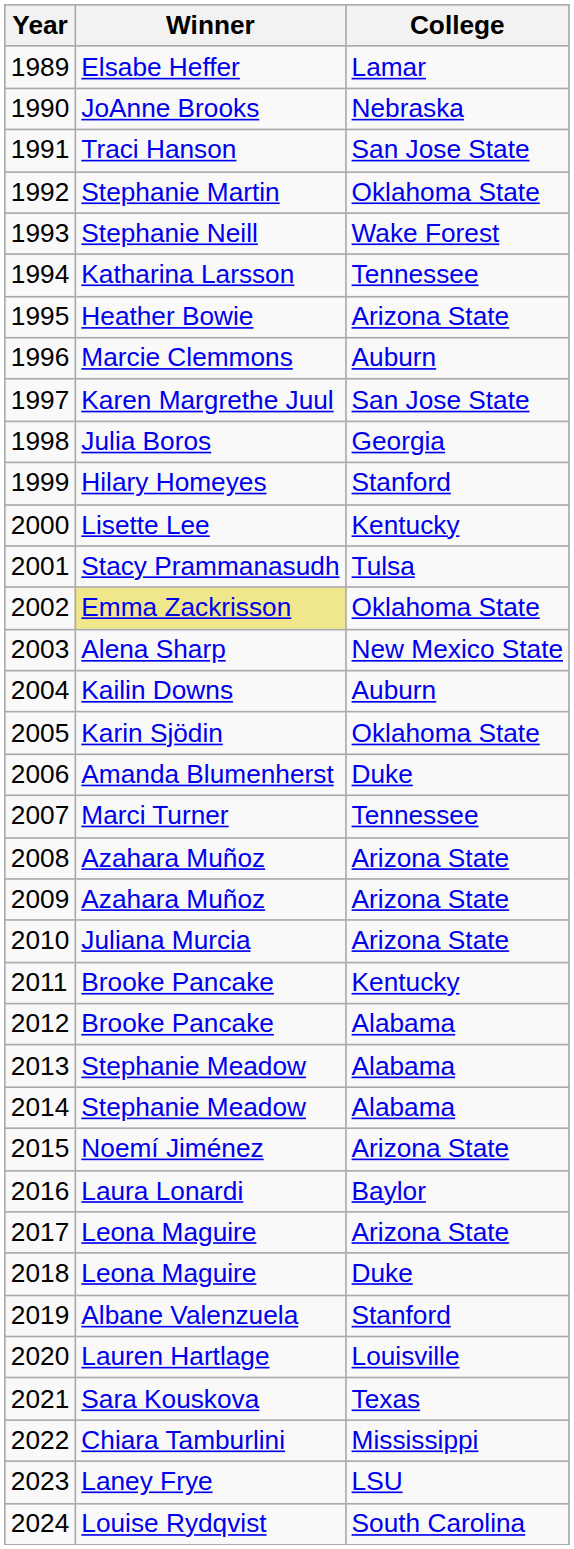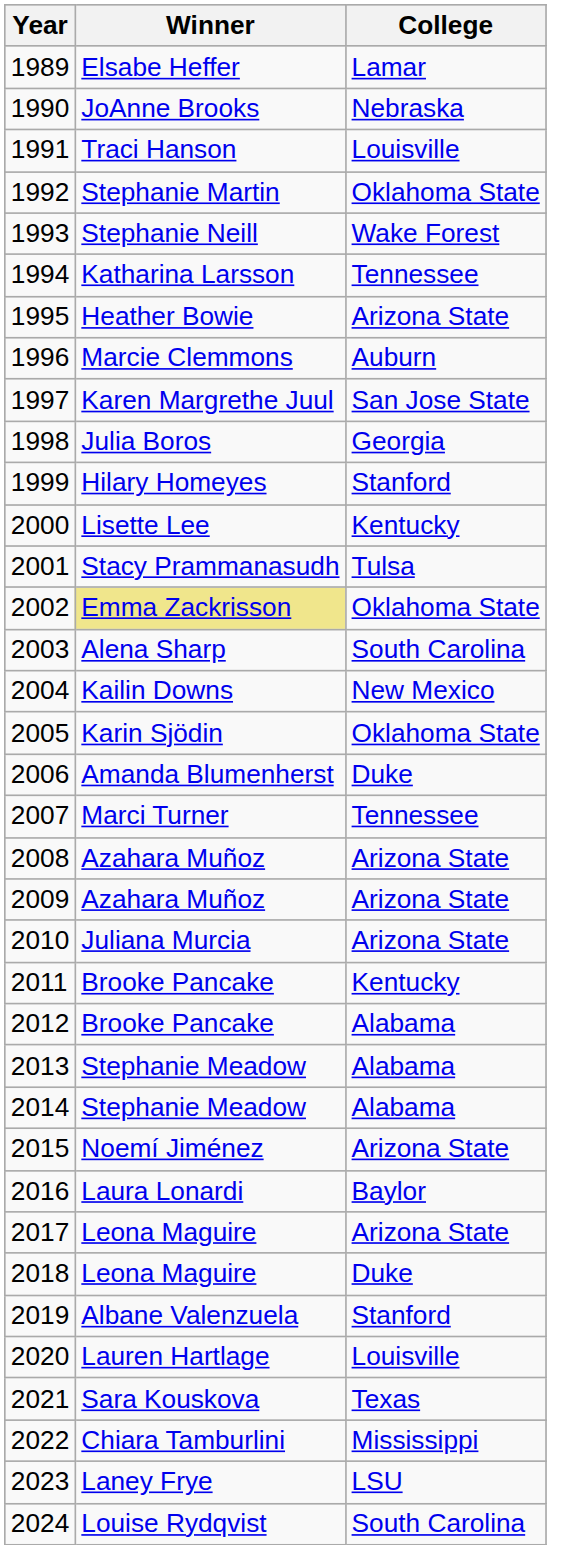 <table class="wikitable">
 <tr>
 <th>Year</th>
 <th>Winner</th>
 <th>College</th>
 </tr>
 <tr>
 <td>1989</td>
 <td><a href='#'>Elsabe Heffer</a></td>
 <td><a href='#'>Lamar</a></td>
 </tr>
 <tr>
 <td>1990</td>
 <td><a href='#'>JoAnne Brooks</a></td>
 <td><a href='#'>Nebraska</a></td>
 </tr>
 <tr>
 <td>1991</td>
 <td><a href='#'>Traci Hanson</a></td>
-<td><a href='#'>San Jose State</a></td>
+<td><a href='#'>Louisville</a></td>
 </tr>
 <tr>
 <td>1992</td>
 <td><a href='#'>Stephanie Martin</a></td>
 <td><a href='#'>Oklahoma State</a></td>
 </tr>
 <tr>
 <td>1993</td>
 <td><a href='#'>Stephanie Neill</a></td>
 <td><a href='#'>Wake Forest</a></td>
 </tr>
 <tr>
 <td>1994</td>
 <td><a href='#'>Katharina Larsson</a></td>
 <td><a href='#'>Tennessee</a></td>
 </tr>
 <tr>
 <td>1995</td>
 <td><a href='#'>Heather Bowie</a></td>
 <td><a href='#'>Arizona State</a></td>
 </tr>
 <tr>
 <td>1996</td>
 <td><a href='#'>Marcie Clemmons</a></td>
 <td><a href='#'>Auburn</a></td>
 </tr>
 <tr>
 <td>1997</td>
 <td><a href='#'>Karen Margrethe Juul</a></td>
 <td><a href='#'>San Jose State</a></td>
 </tr>
 <tr>
 <td>1998</td>
 <td><a href='#'>Julia Boros</a></td>
 <td><a href='#'>Georgia</a></td>
 </tr>
 <tr>
 <td>1999</td>
 <td><a href='#'>Hilary Homeyes</a></td>
 <td><a href='#'>Stanford</a></td>
 </tr>
 <tr>
 <td>2000</td>
 <td><a href='#'>Lisette Lee</a></td>
 <td><a href='#'>Kentucky</a></td>
 </tr>
 <tr>
 <td>2001</td>
 <td><a href='#'>Stacy Prammanasudh</a></td>
 <td><a href='#'>Tulsa</a></td>
 </tr>
 <tr>
 <td>2002</td>
 <td style="background: khaki;"><a href='#'>Emma Zackrisson</a></td>
 <td><a href='#'>Oklahoma State</a></td>
 </tr>
 <tr>
 <td>2003</td>
 <td><a href='#'>Alena Sharp</a></td>
-<td><a href='#'>New Mexico State</a></td>
+<td><a href='#'>South Carolina</a></td>
 </tr>
 <tr>
 <td>2004</td>
 <td><a href='#'>Kailin Downs</a></td>
-<td><a href='#'>Auburn</a></td>
+<td><a href='#'>New Mexico</a></td>
 </tr>
 <tr>
 <td>2005</td>
 <td><a href='#'>Karin Sjödin</a></td>
 <td><a href='#'>Oklahoma State</a></td>
 </tr>
 <tr>
 <td>2006</td>
 <td><a href='#'>Amanda Blumenherst</a></td>
 <td><a href='#'>Duke</a></td>
 </tr>
 <tr>
 <td>2007</td>
 <td><a href='#'>Marci Turner</a></td>
 <td><a href='#'>Tennessee</a></td>
 </tr>
 <tr>
 <td>2008</td>
 <td><a href='#'>Azahara Muñoz</a></td>
 <td><a href='#'>Arizona State</a></td>
 </tr>
 <tr>
 <td>2009</td>
 <td><a href='#'>Azahara Muñoz</a></td>
 <td><a href='#'>Arizona State</a></td>
 </tr>
 <tr>
 <td>2010</td>
 <td><a href='#'>Juliana Murcia</a></td>
 <td><a href='#'>Arizona State</a></td>
 </tr>
 <tr>
 <td>2011</td>
 <td><a href='#'>Brooke Pancake</a></td>
 <td><a href='#'>Kentucky</a></td>
 </tr>
 <tr>
 <td>2012</td>
 <td><a href='#'>Brooke Pancake</a></td>
 <td><a href='#'>Alabama</a></td>
 </tr>
 <tr>
 <td>2013</td>
 <td><a href='#'>Stephanie Meadow</a></td>
 <td><a href='#'>Alabama</a></td>
 </tr>
 <tr>
 <td>2014</td>
 <td><a href='#'>Stephanie Meadow</a></td>
 <td><a href='#'>Alabama</a></td>
 </tr>
 <tr>
 <td>2015</td>
 <td><a href='#'>Noemí Jiménez</a></td>
 <td><a href='#'>Arizona State</a></td>
 </tr>
 <tr>
 <td>2016</td>
 <td><a href='#'>Laura Lonardi</a></td>
 <td><a href='#'>Baylor</a></td>
 </tr>
 <tr>
 <td>2017</td>
 <td><a href='#'>Leona Maguire</a></td>
 <td><a href='#'>Arizona State</a></td>
 </tr>
 <tr>
 <td>2018</td>
 <td><a href='#'>Leona Maguire</a></td>
 <td><a href='#'>Duke</a></td>
 </tr>
 <tr>
 <td>2019</td>
 <td><a href='#'>Albane Valenzuela</a></td>
 <td><a href='#'>Stanford</a></td>
 </tr>
 <tr>
 <td>2020</td>
 <td><a href='#'>Lauren Hartlage</a></td>
 <td><a href='#'>Louisville</a></td>
 </tr>
 <tr>
 <td>2021</td>
 <td><a href='#'>Sara Kouskova</a></td>
 <td><a href='#'>Texas</a></td>
 </tr>
 <tr>
 <td>2022</td>
 <td><a href='#'>Chiara Tamburlini</a></td>
 <td><a href='#'>Mississippi</a></td>
 </tr>
 <tr>
 <td>2023</td>
 <td><a href='#'>Laney Frye</a></td>
 <td><a href='#'>LSU</a></td>
 </tr>
 <tr>
 <td>2024</td>
 <td><a href='#'>Louise Rydqvist</a></td>
 <td><a href='#'>South Carolina</a></td>
 </tr>
 </table>
